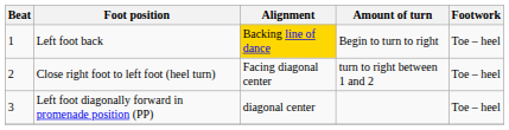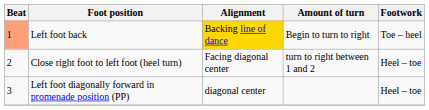 <table class="wikitable" style="font-size:90%;">
 <tr>
 <th>Beat</th>
 <th>Foot position</th>
 <th>Alignment</th>
 <th>Amount of turn</th>
 <th>Footwork</th>
 </tr>
 <tr>
-<td>1</td>
+<td style="background: lightsalmon;">1</td>
 <td>Left foot back</td>
 <td style="background: gold;">Backing <a href='#'>line of dance</a></td>
 <td>Begin to turn to right</td>
 <td>Toe – heel</td>
 </tr>
 <tr>
 <td>2</td>
 <td>Close right foot to left foot (heel turn)</td>
 <td>Facing diagonal center</td>
 <td> turn to right between 1 and 2</td>
-<td>Toe – heel</td>
+<td>Heel – toe</td>
 </tr>
 <tr>
 <td>3</td>
 <td>Left foot diagonally forward in <a href='#'>promenade position</a> (PP)</td>
 <td>diagonal center</td>
 <td></td>
-<td>Toe – heel</td>
+<td>Heel – toe</td>
 </tr>
 <tr>
 </tr>
 </table>
